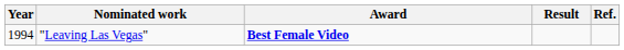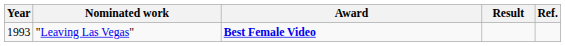 <table class="wikitable">
 <tr>
 <th>Year</th>
 <th width="250">Nominated work</th>
 <th width="350">Award</th>
 <th width="65">Result</th>
 <th>Ref.</th>
 </tr>
 <tr>
-<td align="center">1994</td>
+<td align="center">1993</td>
 <td>"<a href='#'>Leaving Las Vegas</a>"</td>
 <td><strong><a href='#'>Best Female Video</a></strong></td>
 <td></td>
 <td align="center"></td>
 </tr>
 </table>
